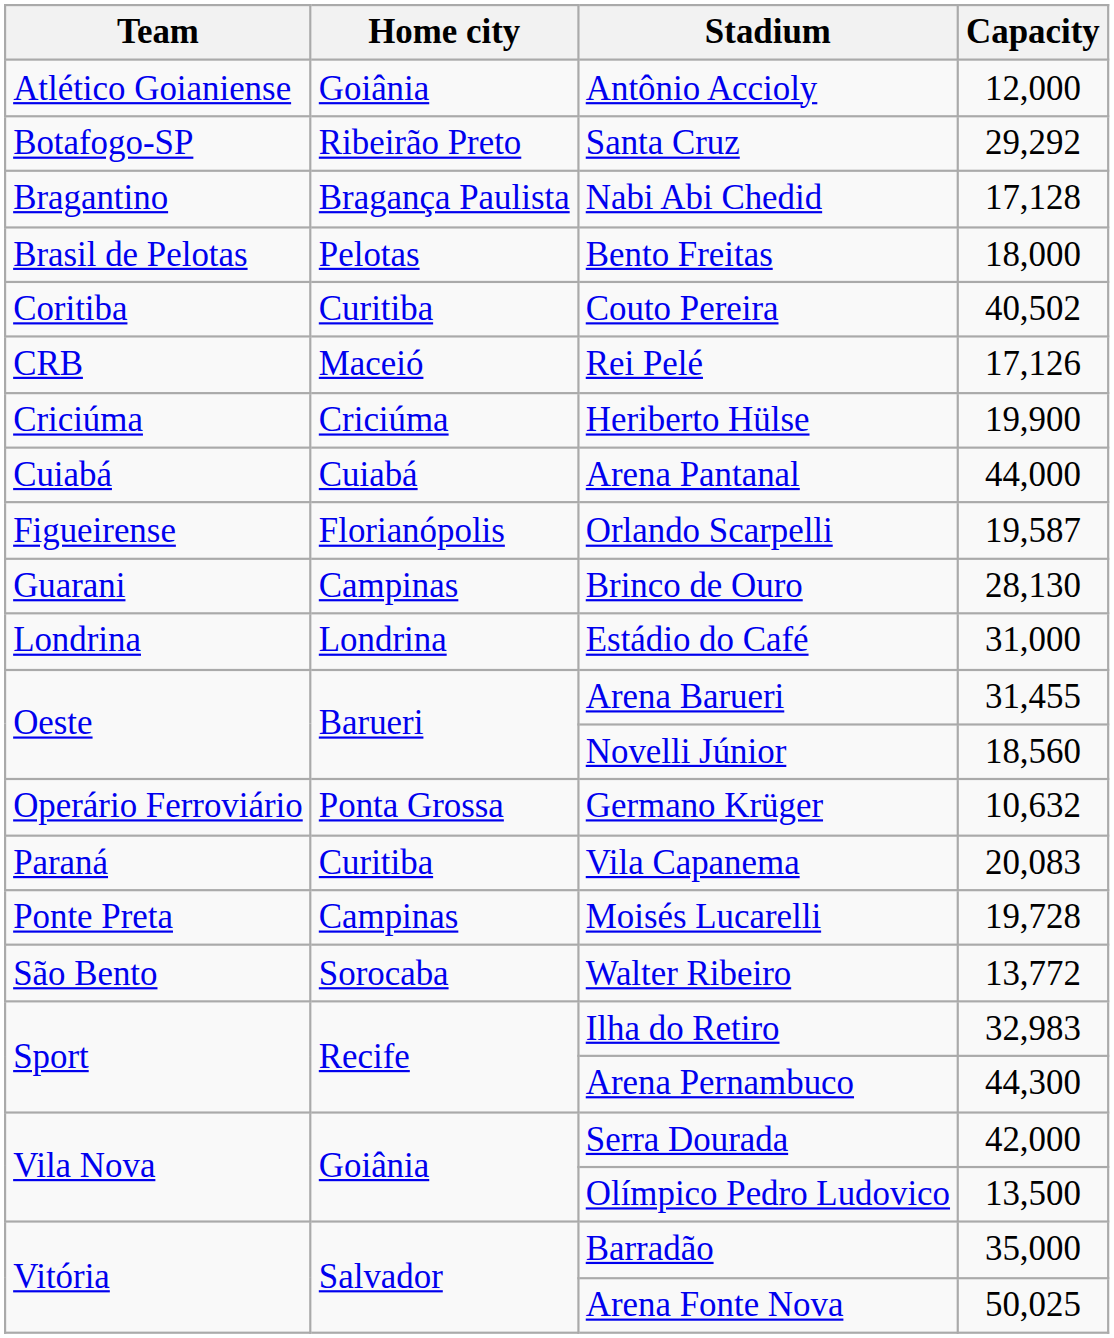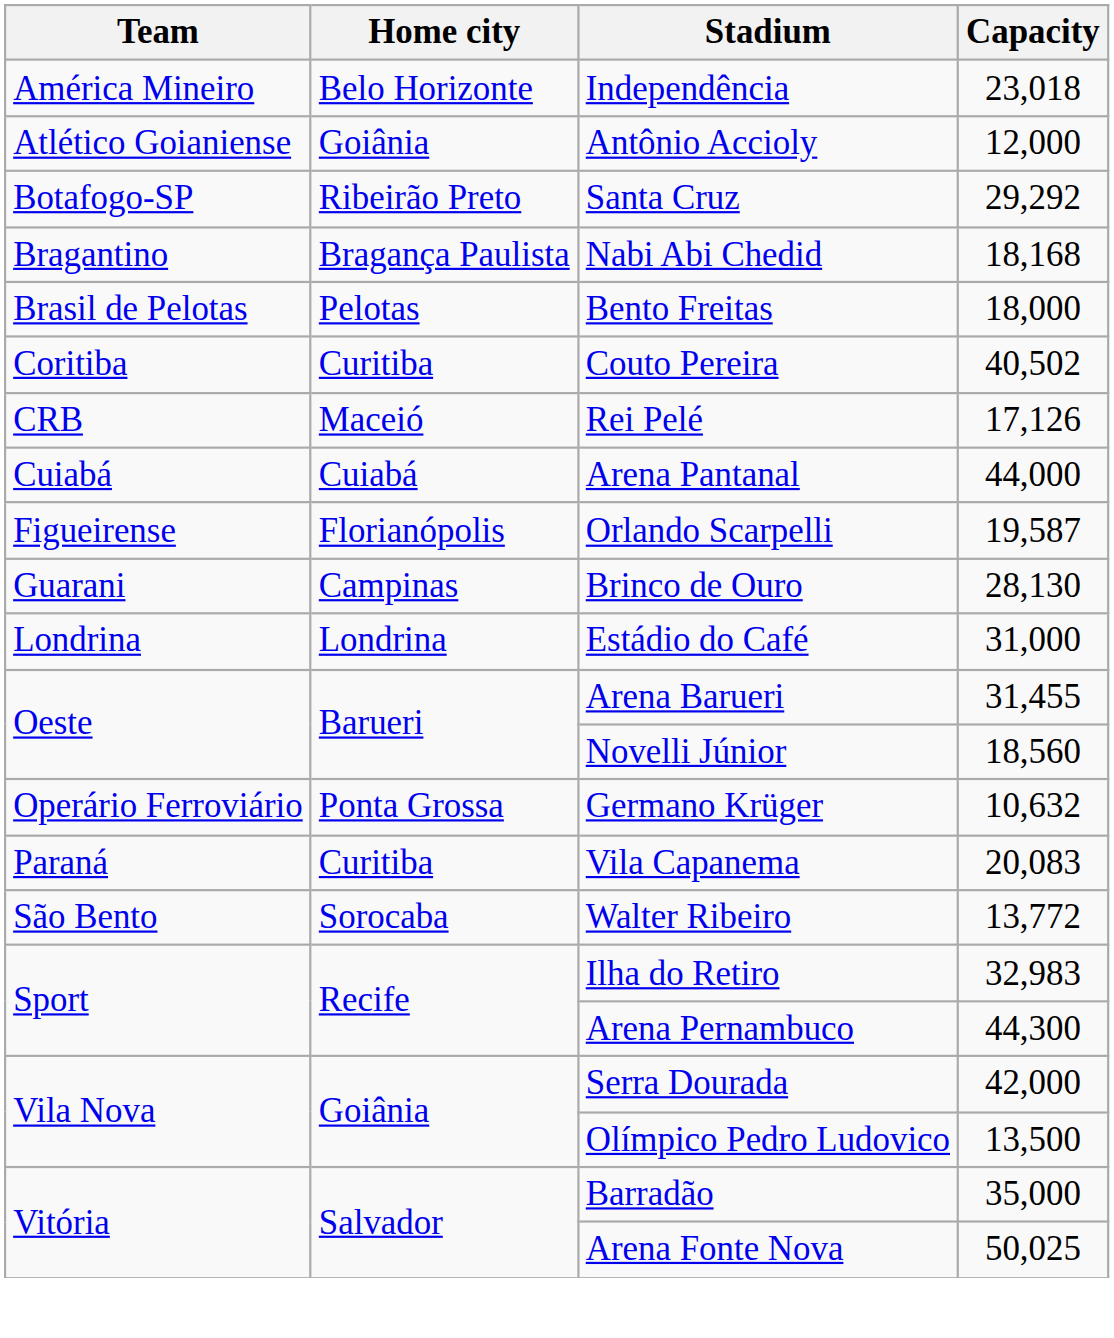 <table class="wikitable sortable" |>
 <tr>
 <th>Team</th>
 <th>Home city</th>
 <th>Stadium</th>
 <th>Capacity</th>
+</tr>
+<tr>
+<td><a href='#'>América Mineiro</a></td>
+<td><a href='#'>Belo Horizonte</a></td>
+<td><a href='#'>Independência</a></td>
+<td style="text-align:center">23,018</td>
 </tr>
 <tr>
 <td><a href='#'>Atlético Goianiense</a></td>
 <td><a href='#'>Goiânia</a></td>
 <td><a href='#'>Antônio Accioly</a></td>
 <td style="text-align:center">12,000</td>
 </tr>
 <tr>
 <td><a href='#'>Botafogo-SP</a></td>
 <td><a href='#'>Ribeirão Preto</a></td>
 <td><a href='#'>Santa Cruz</a></td>
 <td style="text-align:center">29,292</td>
 </tr>
 <tr>
 <td><a href='#'>Bragantino</a></td>
 <td><a href='#'>Bragança Paulista</a></td>
 <td><a href='#'>Nabi Abi Chedid</a></td>
-<td style="text-align:center">17,128</td>
+<td style="text-align:center">18,168</td>
 </tr>
 <tr>
 <td><a href='#'>Brasil de Pelotas</a></td>
 <td><a href='#'>Pelotas</a></td>
 <td><a href='#'>Bento Freitas</a></td>
 <td style="text-align:center">18,000</td>
 </tr>
 <tr>
 <td><a href='#'>Coritiba</a></td>
 <td><a href='#'>Curitiba</a></td>
 <td><a href='#'>Couto Pereira</a></td>
 <td style="text-align:center">40,502</td>
 </tr>
 <tr>
 <td><a href='#'>CRB</a></td>
 <td><a href='#'>Maceió</a></td>
 <td><a href='#'>Rei Pelé</a></td>
 <td style="text-align:center">17,126</td>
-</tr>
-<tr>
-<td><a href='#'>Criciúma</a></td>
-<td><a href='#'>Criciúma</a></td>
-<td><a href='#'>Heriberto Hülse</a></td>
-<td style="text-align:center">19,900</td>
 </tr>
 <tr>
 <td><a href='#'>Cuiabá</a></td>
 <td><a href='#'>Cuiabá</a></td>
 <td><a href='#'>Arena Pantanal</a></td>
 <td style="text-align:center">44,000</td>
 </tr>
 <tr>
 <td><a href='#'>Figueirense</a></td>
 <td><a href='#'>Florianópolis</a></td>
 <td><a href='#'>Orlando Scarpelli</a></td>
 <td style="text-align:center">19,587</td>
 </tr>
 <tr>
 <td><a href='#'>Guarani</a></td>
 <td><a href='#'>Campinas</a></td>
 <td><a href='#'>Brinco de Ouro</a></td>
 <td style="text-align:center">28,130</td>
 </tr>
 <tr>
 <td><a href='#'>Londrina</a></td>
 <td><a href='#'>Londrina</a></td>
 <td><a href='#'>Estádio do Café</a></td>
 <td style="text-align:center">31,000</td>
 </tr>
 <tr>
 <td rowspan=2><a href='#'>Oeste</a></td>
 <td rowspan=2><a href='#'>Barueri</a></td>
 <td><a href='#'>Arena Barueri</a></td>
 <td style="text-align:center">31,455</td>
 </tr>
 <tr>
 <td><a href='#'>Novelli Júnior</a> </td>
 <td style="text-align:center">18,560</td>
 </tr>
 <tr>
 <td><a href='#'>Operário Ferroviário</a></td>
 <td><a href='#'>Ponta Grossa</a></td>
 <td><a href='#'>Germano Krüger</a></td>
 <td style="text-align:center">10,632</td>
 </tr>
 <tr>
 <td><a href='#'>Paraná</a></td>
 <td><a href='#'>Curitiba</a></td>
 <td><a href='#'>Vila Capanema</a></td>
 <td style="text-align:center">20,083</td>
 </tr>
 <tr>
-<td><a href='#'>Ponte Preta</a></td>
-<td><a href='#'>Campinas</a></td>
-<td><a href='#'>Moisés Lucarelli</a></td>
-<td style="text-align:center">19,728</td>
-</tr>
-<tr>
 <td><a href='#'>São Bento</a></td>
 <td><a href='#'>Sorocaba</a></td>
 <td><a href='#'>Walter Ribeiro</a></td>
 <td style="text-align:center">13,772</td>
 </tr>
 <tr>
 <td rowspan=2><a href='#'>Sport</a></td>
 <td rowspan=2><a href='#'>Recife</a></td>
 <td><a href='#'>Ilha do Retiro</a></td>
 <td style="text-align:center">32,983</td>
 </tr>
 <tr>
 <td><a href='#'>Arena Pernambuco</a> </td>
 <td style="text-align:center">44,300</td>
 </tr>
 <tr>
 <td rowspan=2><a href='#'>Vila Nova</a></td>
 <td rowspan=2><a href='#'>Goiânia</a></td>
 <td><a href='#'>Serra Dourada</a></td>
 <td style="text-align:center">42,000</td>
 </tr>
 <tr>
 <td><a href='#'>Olímpico Pedro Ludovico</a></td>
 <td style="text-align:center">13,500</td>
 </tr>
 <tr>
 <td rowspan=2><a href='#'>Vitória</a></td>
 <td rowspan=2><a href='#'>Salvador</a></td>
 <td><a href='#'>Barradão</a></td>
 <td style="text-align:center">35,000</td>
 </tr>
 <tr>
 <td><a href='#'>Arena Fonte Nova</a></td>
 <td style="text-align:center">50,025</td>
 </tr>
 </table>
